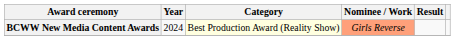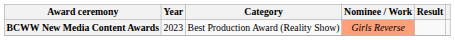 <table class="wikitable plainrowheaders sortable">
 <tr>
 <th scope="col">Award ceremony</th>
 <th scope="col">Year</th>
 <th scope="col">Category</th>
 <th scope="col">Nominee / Work</th>
 <th scope="col">Result</th>
 <th scope="col" class="unsortable"></th>
 </tr>
 <tr>
 <th scope="row">BCWW New Media Content Awards</th>
-<td style="text-align:center">2024</td>
-<td style="background: lightyellow; text-align:center">Best Production Award (Reality Show)</td>
+<td style="text-align:center">2023</td>
+<td style="text-align:center">Best Production Award (Reality Show)</td>
 <td style="background: lightsalmon; text-align:center"><em>Girls Reverse</em></td>
 <td></td>
 <td style="text-align:center"></td>
 </tr>
 <tr>
 </tr>
 </table>
